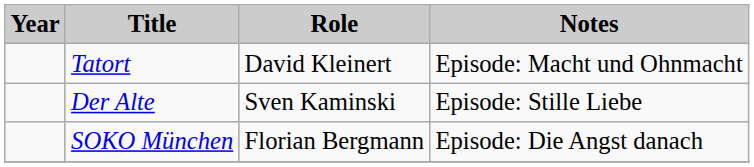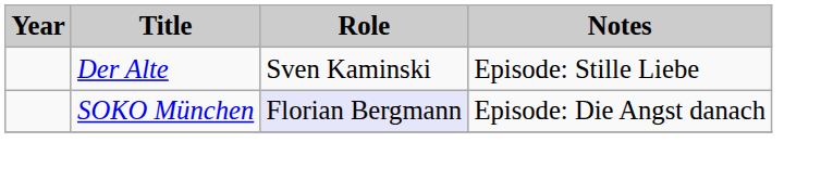 <table class="wikitable">
 <tr align="center">
 <th style="background: #CCCCCC;">Year</th>
 <th style="background: #CCCCCC;">Title</th>
 <th style="background: #CCCCCC;">Role</th>
 <th style="background: #CCCCCC;">Notes</th>
-</tr>
-<tr>
-<td></td>
-<td><em><a href='#'>Tatort</a></em></td>
-<td>David Kleinert</td>
-<td>Episode: Macht und Ohnmacht</td>
 </tr>
 <tr>
 <td></td>
 <td><em><a href='#'>Der Alte</a></em></td>
 <td>Sven Kaminski</td>
 <td>Episode: Stille Liebe</td>
 </tr>
 <tr>
 <td></td>
 <td><em><a href='#'>SOKO München</a></em></td>
-<td>Florian Bergmann</td>
+<td style="background: lavender;">Florian Bergmann</td>
 <td>Episode: Die Angst danach</td>
 </tr>
 <tr>
 </tr>
 </table>
